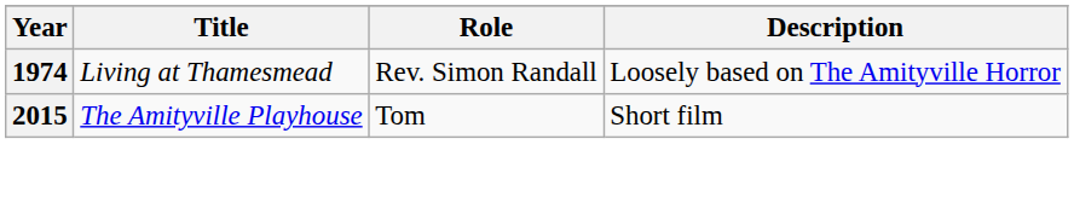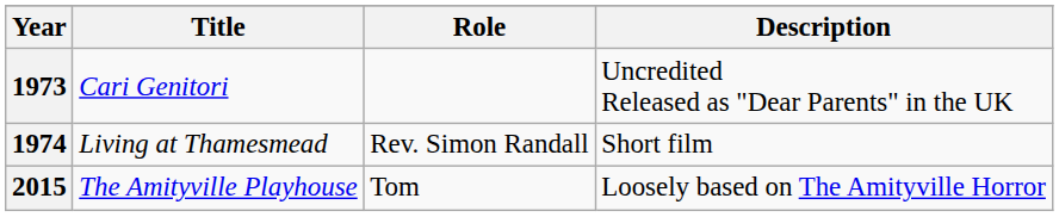 <table class="wikitable plainrowheaders sortable">
 <tr>
 </tr>
 <tr>
 <th scope=col>Year</th>
 <th scope=col>Title</th>
 <th scope=col>Role</th>
 <th scope=col class=unsortable>Description</th>
 </tr>
 <tr>
+<th scope=row>1973</th>
+<td><em><a href='#'>Cari Genitori</a></em></td>
+<td></td>
+<td>Uncredited<br>Released as "Dear Parents" in the UK</td>
+</tr>
+<tr>
 <th scope=row>1974</th>
 <td><em>Living at Thamesmead</em></td>
 <td>Rev. Simon Randall</td>
-<td>Loosely based on <a href='#'>The Amityville Horror</a></td>
+<td>Short film</td>
 </tr>
 <tr>
 <th scope=row>2015</th>
 <td><em><a href='#'>The Amityville Playhouse</a></em></td>
 <td>Tom</td>
-<td>Short film</td>
+<td>Loosely based on <a href='#'>The Amityville Horror</a></td>
 </tr>
 </table>
